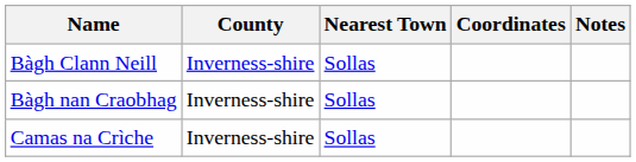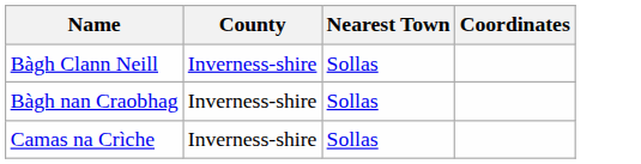 <table class="wikitable sortable" style="table-layout:fixed;background-color:#FEFEFE;font-size:95%;padding:0.30em;line-height:1.35em;">
 <tr>
 <th scope="col">Name</th>
 <th scope="col">County</th>
 <th scope="col">Nearest Town</th>
 <th scope="col" data-sort-type="number">Coordinates</th>
-<th scope="col">Notes</th>
 </tr>
 <tr>
 <td><a href='#'>Bàgh Clann Neill</a></td>
 <td><a href='#'>Inverness-shire</a></td>
 <td><a href='#'>Sollas</a></td>
-<td></td>
 <td></td>
 </tr>
 <tr>
 <td><a href='#'>Bàgh nan Craobhag</a></td>
 <td>Inverness-shire</td>
 <td><a href='#'>Sollas</a></td>
 <td></td>
-<td></td>
 </tr>
 <tr>
 <td><a href='#'>Camas na Crìche</a></td>
 <td>Inverness-shire</td>
 <td><a href='#'>Sollas</a></td>
 <td></td>
-<td></td>
 </tr>
 </table>
